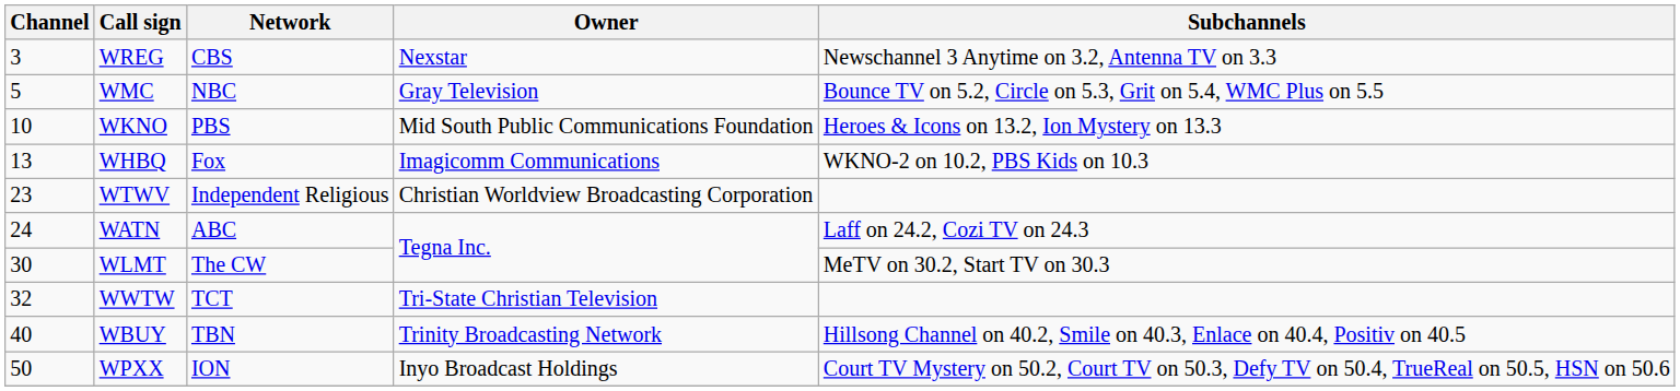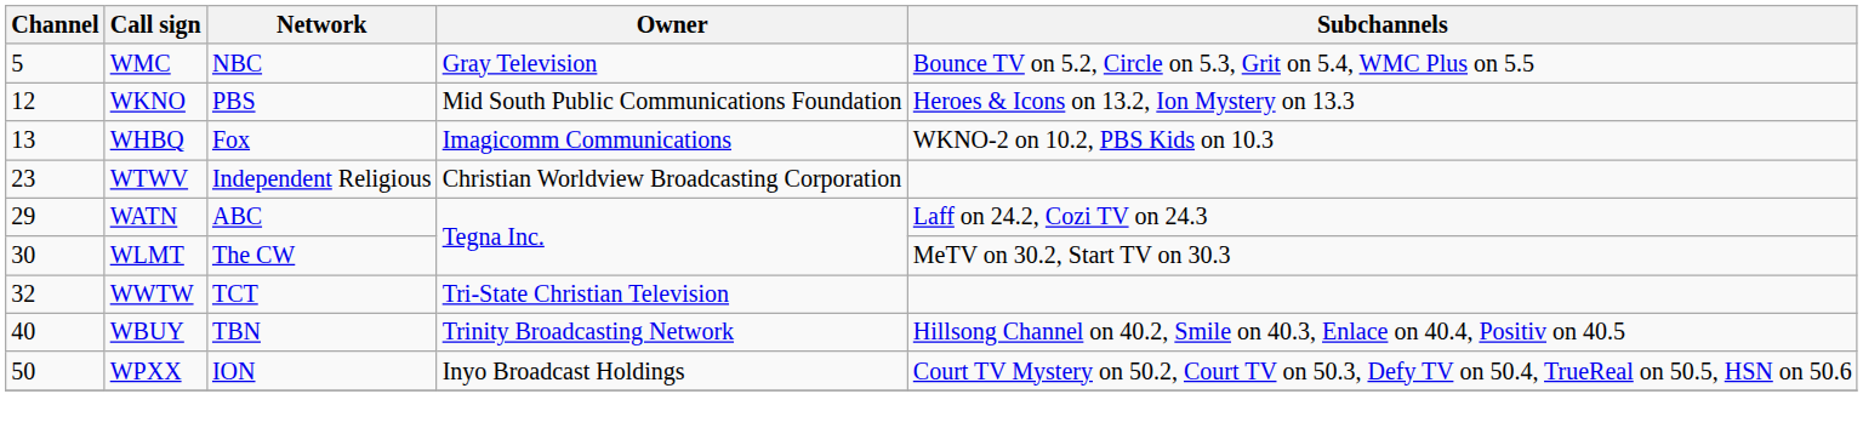 <table class="wikitable">
 <tr>
 <th>Channel</th>
 <th>Call sign</th>
 <th>Network</th>
 <th>Owner</th>
 <th>Subchannels</th>
 </tr>
 <tr>
-<td>3</td>
-<td><a href='#'>WREG</a></td>
-<td><a href='#'>CBS</a></td>
-<td><a href='#'>Nexstar</a></td>
-<td>Newschannel 3 Anytime on 3.2, <a href='#'>Antenna TV</a> on 3.3</td>
-</tr>
-<tr>
 <td>5</td>
 <td><a href='#'>WMC</a></td>
 <td><a href='#'>NBC</a></td>
 <td><a href='#'>Gray Television</a></td>
 <td><a href='#'>Bounce TV</a> on 5.2, <a href='#'>Circle</a> on 5.3, <a href='#'>Grit</a> on 5.4, <a href='#'>WMC Plus</a> on 5.5</td>
 </tr>
 <tr>
-<td>10</td>
+<td>12</td>
 <td><a href='#'>WKNO</a></td>
 <td><a href='#'>PBS</a></td>
 <td>Mid South Public Communications Foundation</td>
 <td><a href='#'>Heroes & Icons</a> on 13.2, <a href='#'>Ion Mystery</a> on 13.3</td>
 </tr>
 <tr>
 <td>13</td>
 <td><a href='#'>WHBQ</a></td>
 <td><a href='#'>Fox</a></td>
 <td><a href='#'>Imagicomm Communications</a></td>
 <td>WKNO-2 on 10.2, <a href='#'>PBS Kids</a> on 10.3</td>
 </tr>
 <tr>
 <td>23</td>
 <td><a href='#'>WTWV</a></td>
 <td><a href='#'>Independent</a> Religious</td>
 <td>Christian Worldview Broadcasting Corporation</td>
 <td></td>
 </tr>
 <tr>
-<td>24</td>
+<td>29</td>
 <td><a href='#'>WATN</a></td>
 <td><a href='#'>ABC</a></td>
 <td rowspan="2"><a href='#'>Tegna Inc.</a></td>
 <td><a href='#'>Laff</a> on 24.2, <a href='#'>Cozi TV</a> on 24.3</td>
 </tr>
 <tr>
 <td>30</td>
 <td><a href='#'>WLMT</a></td>
 <td><a href='#'>The CW</a></td>
 <td>MeTV on 30.2, Start TV on 30.3</td>
 </tr>
 <tr>
 <td>32</td>
 <td><a href='#'>WWTW</a></td>
 <td><a href='#'>TCT</a></td>
 <td><a href='#'>Tri-State Christian Television</a></td>
 <td></td>
 </tr>
 <tr>
 <td>40</td>
 <td><a href='#'>WBUY</a></td>
 <td><a href='#'>TBN</a></td>
 <td><a href='#'>Trinity Broadcasting Network</a></td>
 <td><a href='#'>Hillsong Channel</a> on 40.2, <a href='#'>Smile</a> on 40.3, <a href='#'>Enlace</a> on 40.4, <a href='#'>Positiv</a> on 40.5</td>
 </tr>
 <tr>
 <td>50</td>
 <td><a href='#'>WPXX</a></td>
 <td><a href='#'>ION</a></td>
 <td>Inyo Broadcast Holdings</td>
 <td><a href='#'>Court TV Mystery</a> on 50.2, <a href='#'>Court TV</a> on 50.3, <a href='#'>Defy TV</a> on 50.4, <a href='#'>TrueReal</a> on 50.5, <a href='#'>HSN</a> on 50.6</td>
 </tr>
 <tr>
 </tr>
 </table>
